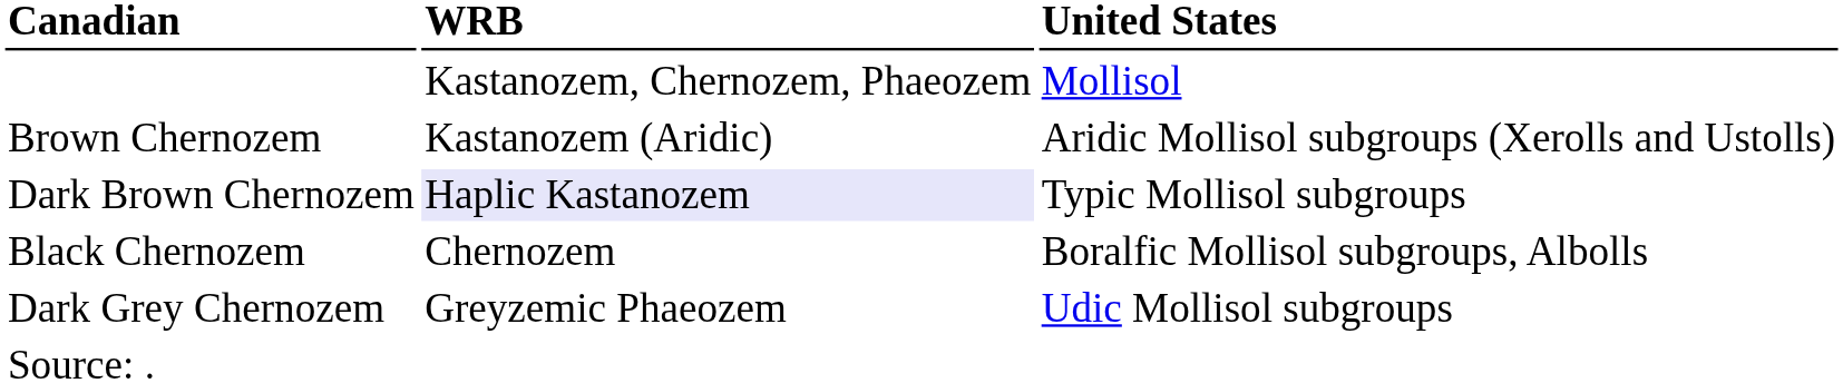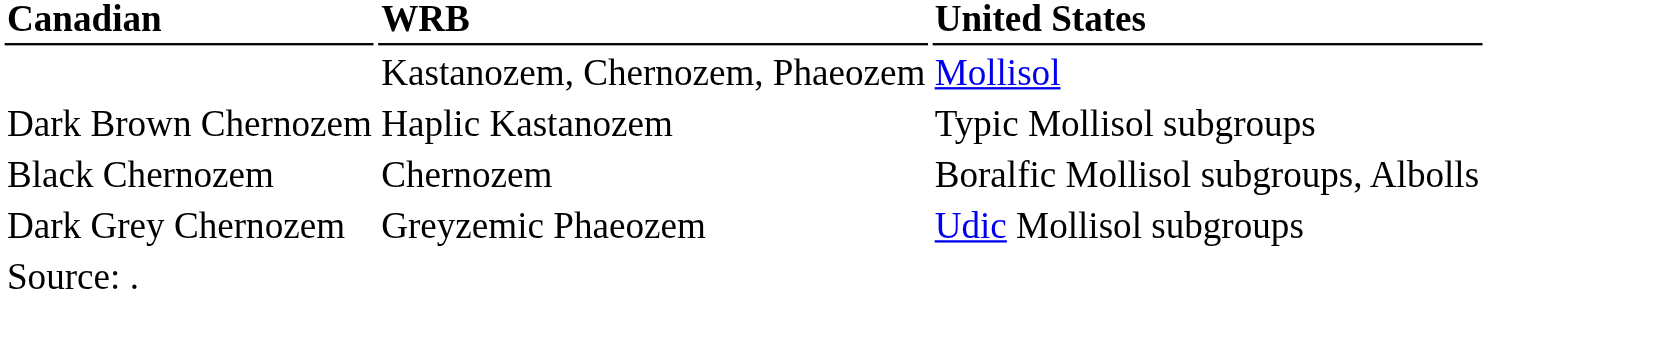 <table>
 <tr style="border-bottom:1px solid black;">
 <th align=left style="border-bottom:1px solid black;">Canadian</th>
 <th align=left style="border-bottom:1px solid black;">WRB</th>
 <th align=left style="border-bottom:1px solid black;">United States</th>
 </tr>
 <tr>
 <td></td>
 <td>Kastanozem, Chernozem, Phaeozem</td>
 <td><a href='#'>Mollisol</a></td>
 </tr>
 <tr>
-<td>Brown Chernozem</td>
-<td>Kastanozem (Aridic)</td>
-<td>Aridic Mollisol subgroups (Xerolls and Ustolls)</td>
-</tr>
-<tr>
 <td>Dark Brown Chernozem</td>
-<td style="background: lavender;">Haplic Kastanozem</td>
+<td>Haplic Kastanozem</td>
 <td>Typic Mollisol subgroups</td>
 </tr>
 <tr>
 <td>Black Chernozem</td>
 <td>Chernozem</td>
 <td>Boralfic Mollisol subgroups, Albolls</td>
 </tr>
 <tr>
 <td>Dark Grey Chernozem</td>
 <td>Greyzemic Phaeozem</td>
 <td><a href='#'>Udic</a> Mollisol subgroups</td>
 </tr>
 <tr>
 <td>Source:  .</td>
 </tr>
 </table>
